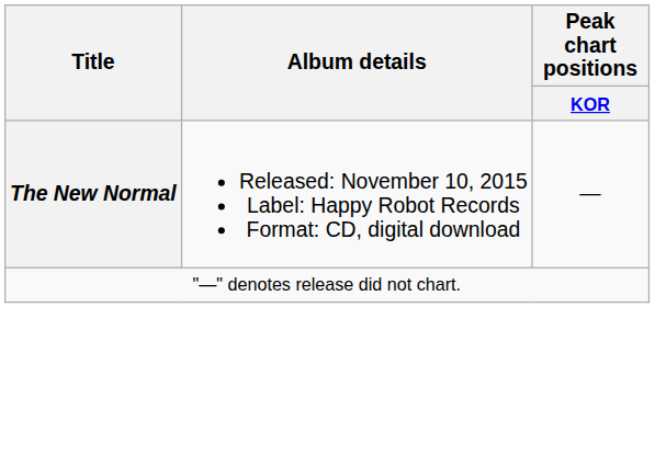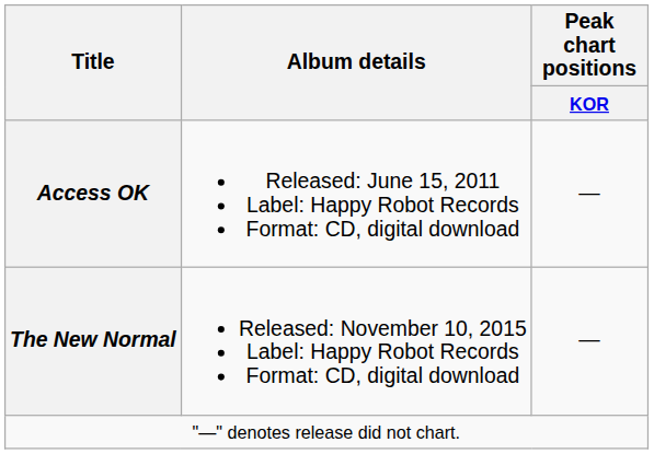 <table class="wikitable plainrowheaders" style="text-align:center;">
 <tr>
 <th rowspan="2" scope="col">Title</th>
 <th rowspan="2" scope="col">Album details</th>
 <th colspan="1" scope="col" style="width:5em;">Peak chart positions</th>
 </tr>
 <tr>
 <th><small><a href='#'>KOR</a></small><br></th>
 </tr>
 <tr>
+<th scope="row"><em>Access OK</em></th>
+<td><br><ul><li>Released: June 15, 2011</li><li>Label: Happy Robot Records</li><li>Format: CD, digital download</li></ul></td>
+<td>—</td>
+</tr>
+<tr>
 <th scope="row"><em>The New Normal</em></th>
 <td><br><ul><li>Released: November 10, 2015</li><li>Label: Happy Robot Records</li><li>Format: CD, digital download</li></ul></td>
 <td>—</td>
 </tr>
 <tr>
 <td colspan="3"><small>"—" denotes release did not chart.</small></td>
 </tr>
 </table>
